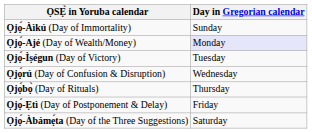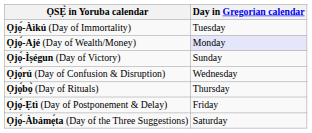 <table class="wikitable">
 <tr>
 <th>ỌSẸ̀ in Yoruba calendar</th>
 <th>Day in <a href='#'>Gregorian calendar</a></th>
 </tr>
 <tr>
 <td><strong>Ọjọ́-Àìkú</strong> (Day of Immortality)</td>
-<td>Sunday</td>
+<td>Tuesday</td>
 </tr>
 <tr>
 <td><strong>Ọjọ́-Ajé</strong> (Day of Wealth/Money)</td>
 <td style="background: lavender;">Monday</td>
 </tr>
 <tr>
 <td><strong>Ọjọ́-Ìṣégun</strong> (Day of Victory)</td>
-<td>Tuesday</td>
+<td>Sunday</td>
 </tr>
 <tr>
 <td><strong>Ọjọ́rú</strong> (Day of Confusion & Disruption)</td>
 <td>Wednesday</td>
 </tr>
 <tr>
 <td><strong>Ọjọ́bọ̀</strong> (Day of Rituals)</td>
 <td>Thursday</td>
 </tr>
 <tr>
 <td><strong>Ọjọ́-Ẹtì</strong> (Day of Postponement & Delay)</td>
 <td>Friday</td>
 </tr>
 <tr>
 <td><strong>Ọjọ́-Àbámẹ́ta</strong> (Day of the Three Suggestions)</td>
 <td>Saturday</td>
 </tr>
 </table>
